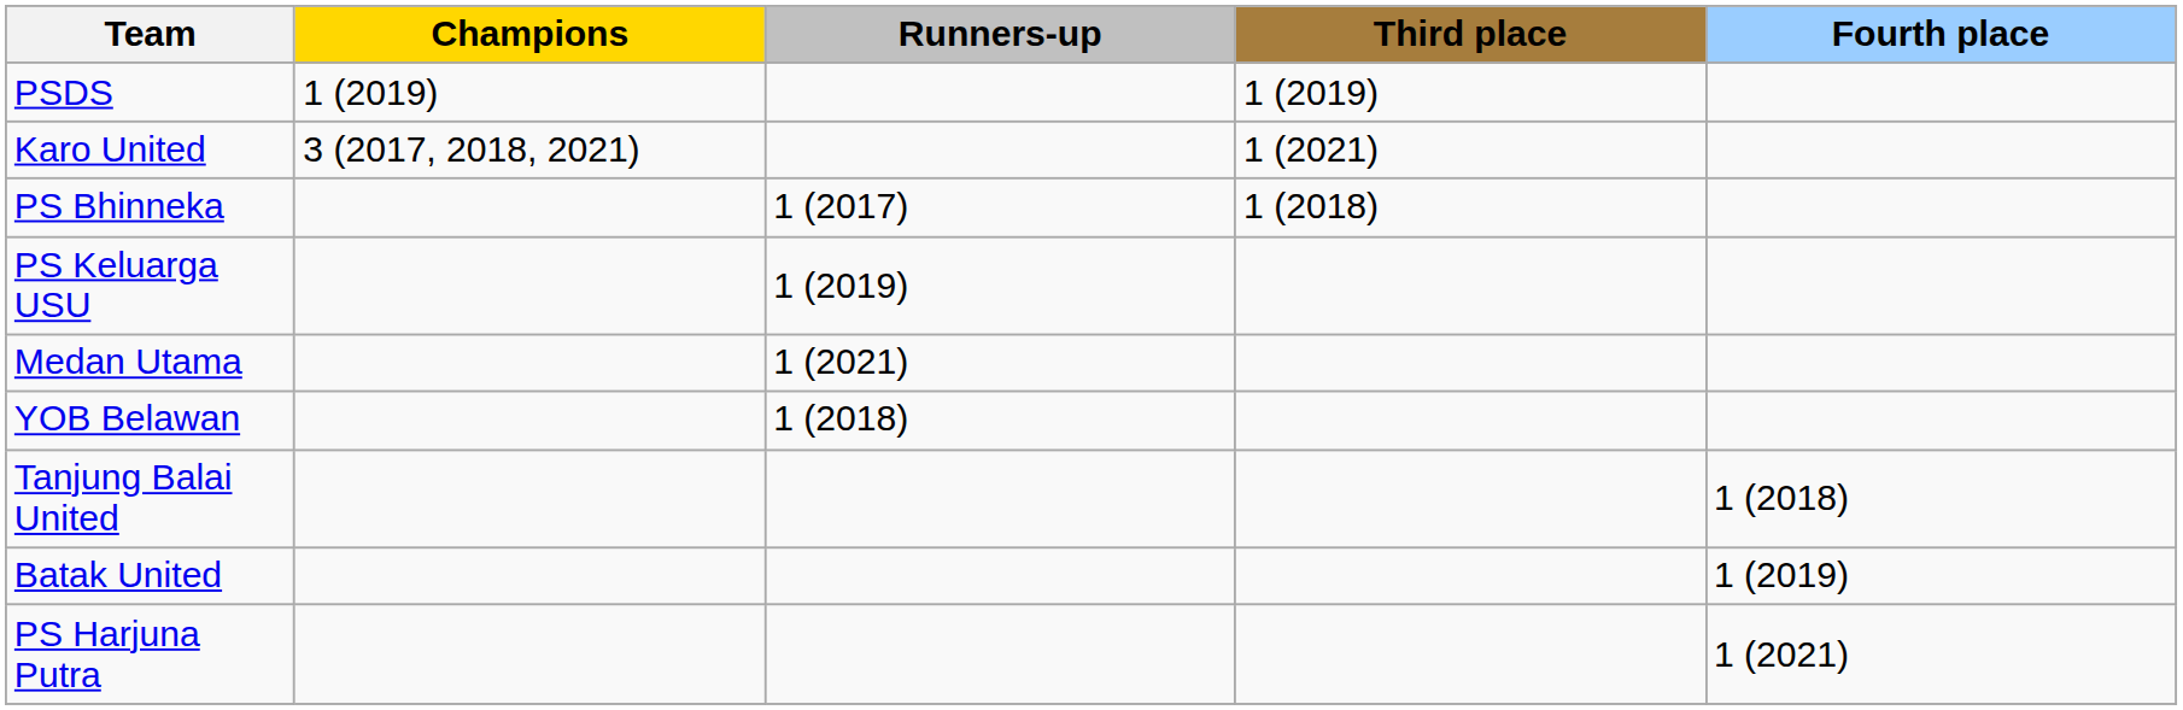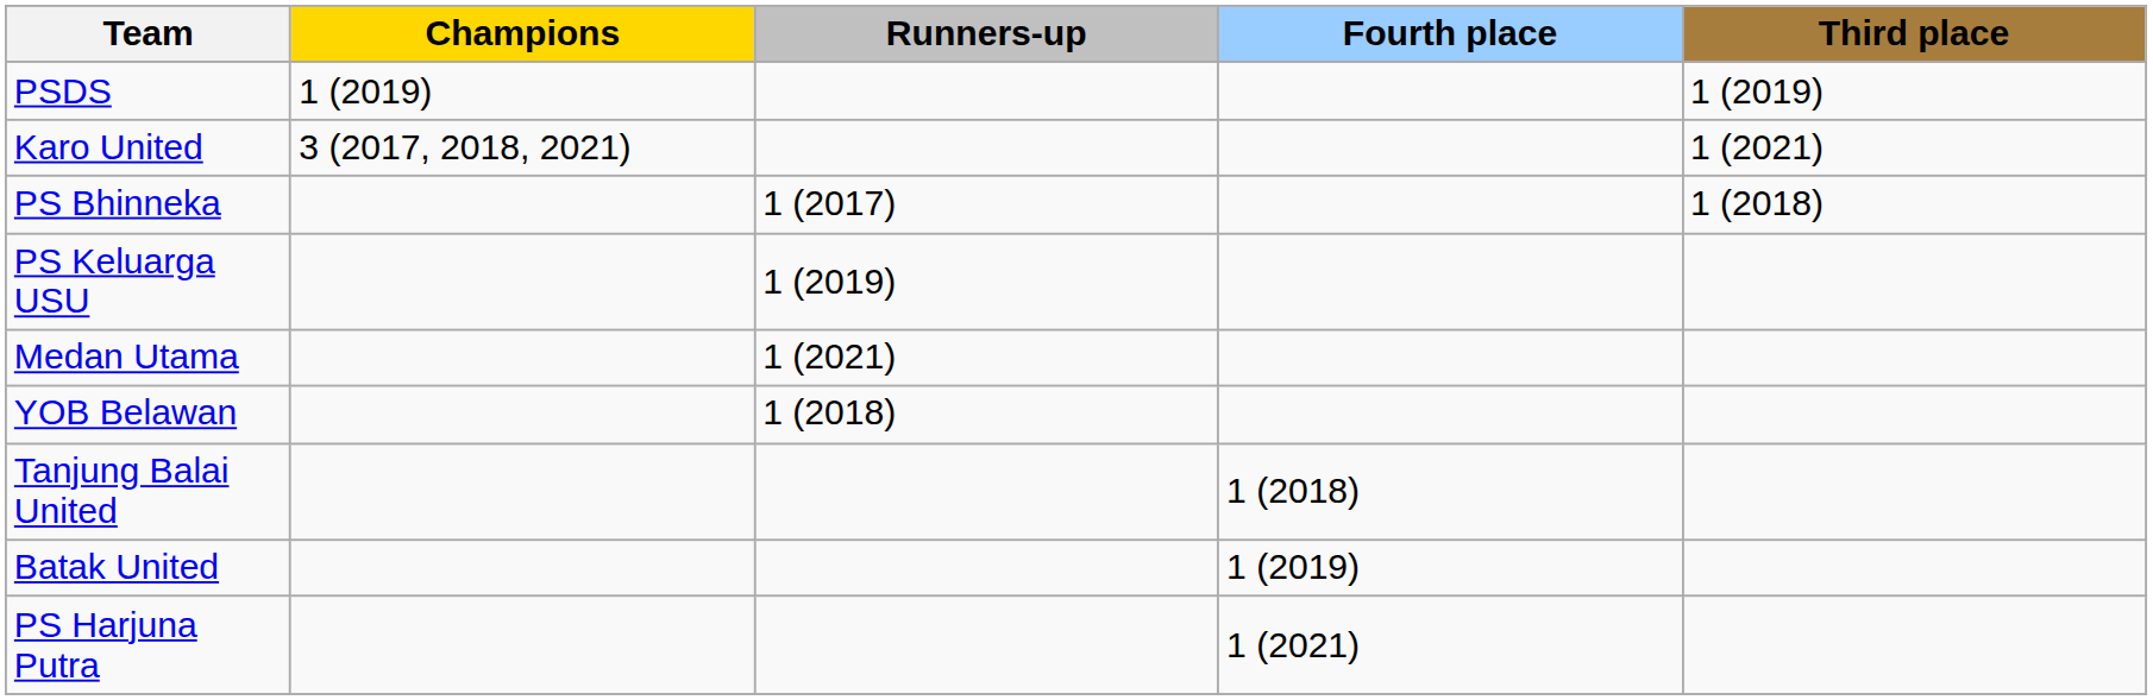 <table class="wikitable sortable">
 <tr>
 <th width=120px>Team</th>
 <th width=200px style="background:gold;">Champions</th>
 <th width=200px style="background:silver;">Runners-up</th>
+<th width=200px style="background:#9acdff;">Fourth place</th>
 <th width=200px style="background:#a67d3d;">Third place</th>
-<th width=200px style="background:#9acdff;">Fourth place</th>
 </tr>
 <tr>
 <td><a href='#'>PSDS</a></td>
 <td>1 (2019)</td>
 <td></td>
+<td></td>
 <td>1 (2019)</td>
-<td></td>
 </tr>
 <tr>
 <td><a href='#'>Karo United</a></td>
 <td>3 (2017, 2018, 2021)</td>
 <td></td>
+<td></td>
 <td>1 (2021)</td>
-<td></td>
 </tr>
 <tr>
 <td><a href='#'>PS Bhinneka</a></td>
 <td></td>
 <td>1 (2017)</td>
+<td></td>
 <td>1 (2018)</td>
-<td></td>
 </tr>
 <tr>
 <td><a href='#'>PS Keluarga USU</a></td>
 <td></td>
 <td>1 (2019)</td>
 <td></td>
 <td></td>
 </tr>
 <tr>
 <td><a href='#'>Medan Utama</a></td>
 <td></td>
 <td>1 (2021)</td>
 <td></td>
 <td></td>
 </tr>
 <tr>
 <td><a href='#'>YOB Belawan</a></td>
 <td></td>
 <td>1 (2018)</td>
 <td></td>
 <td></td>
 </tr>
 <tr>
 <td><a href='#'>Tanjung Balai United</a></td>
 <td></td>
 <td></td>
+<td>1 (2018)</td>
 <td></td>
-<td>1 (2018)</td>
 </tr>
 <tr>
 <td><a href='#'>Batak United</a></td>
 <td></td>
 <td></td>
+<td>1 (2019)</td>
 <td></td>
-<td>1 (2019)</td>
 </tr>
 <tr>
 <td><a href='#'>PS Harjuna Putra</a></td>
 <td></td>
 <td></td>
+<td>1 (2021)</td>
 <td></td>
-<td>1 (2021)</td>
 </tr>
 </table>
